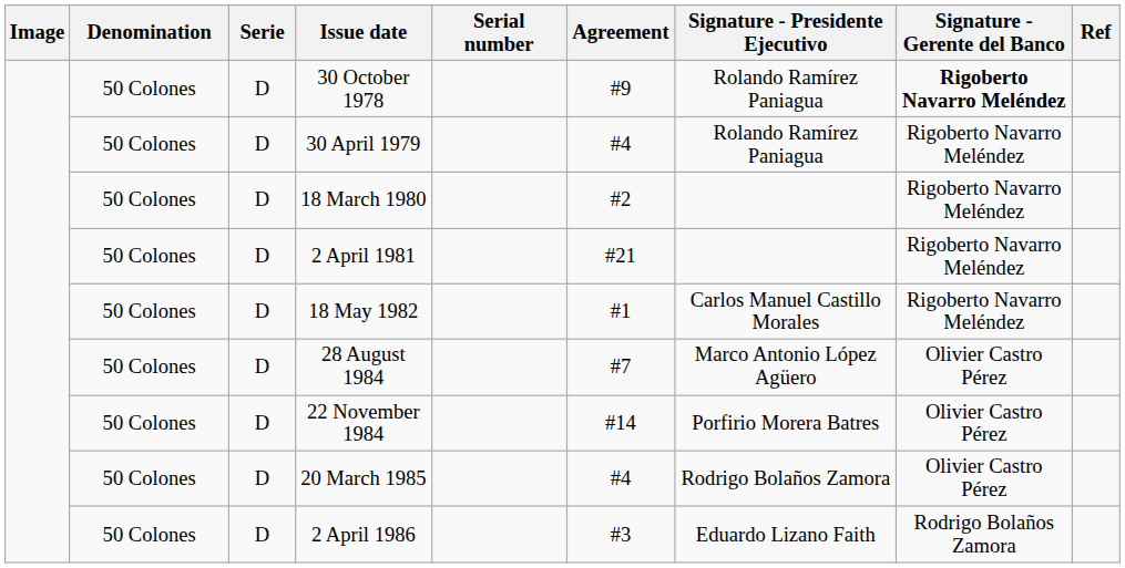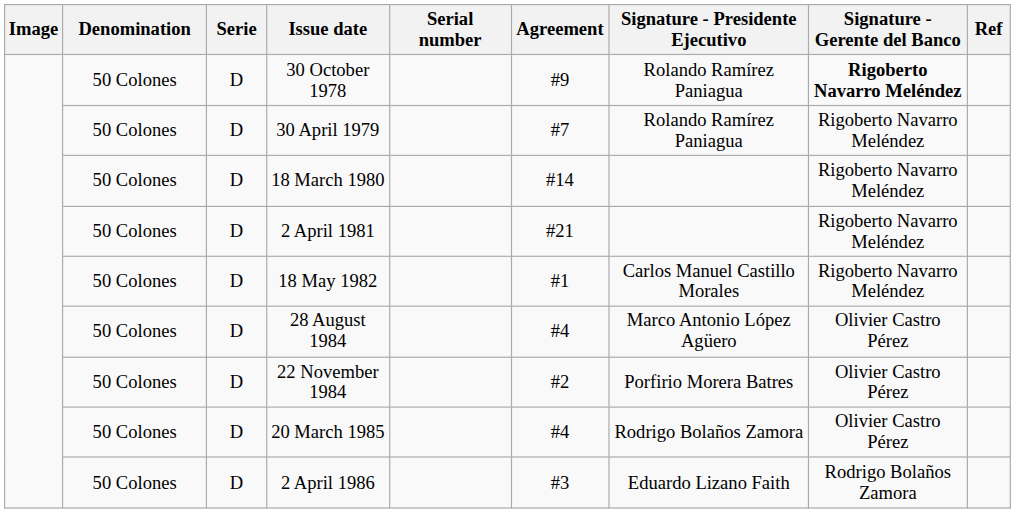 <table class="wikitable">
 <tr>
 <th>Image</th>
 <th width="150">Denomination</th>
 <th width=  60>Serie</th>
 <th width= 150>Issue date</th>
 <th width= 170>Serial number</th>
 <th width=  80>Agreement</th>
 <th width= 320>Signature - Presidente Ejecutivo</th>
 <th width= 230>Signature - Gerente del Banco</th>
 <th width=  40>Ref</th>
 </tr>
 <tr>
 <td rowspan="9"></td>
 <td align="center">50 Colones</td>
 <td align="center">D</td>
 <td align="center">30 October 1978</td>
 <td align="center"></td>
 <td align="center">#9</td>
 <td align="center">Rolando Ramírez Paniagua</td>
 <td align="center"><strong>Rigoberto Navarro Meléndez</strong></td>
 <td align="center"></td>
 </tr>
 <tr>
 <td align="center">50 Colones</td>
 <td align="center">D</td>
 <td align="center">30 April 1979</td>
 <td align="center"></td>
-<td align="center">#4</td>
+<td align="center">#7</td>
 <td align="center">Rolando Ramírez Paniagua</td>
 <td align="center">Rigoberto Navarro Meléndez</td>
 <td align="center"></td>
 </tr>
 <tr>
 <td align="center">50 Colones</td>
 <td align="center">D</td>
 <td align="center">18 March 1980</td>
 <td align="center"></td>
-<td align="center">#2</td>
+<td align="center">#14</td>
 <td align="center"></td>
 <td align="center">Rigoberto Navarro Meléndez</td>
 <td align="center"></td>
 </tr>
 <tr>
 <td align="center">50 Colones</td>
 <td align="center">D</td>
 <td align="center">2 April 1981</td>
 <td align="center"></td>
 <td align="center">#21</td>
 <td align="center"></td>
 <td align="center">Rigoberto Navarro Meléndez</td>
 <td align="center"></td>
 </tr>
 <tr>
 <td align="center">50 Colones</td>
 <td align="center">D</td>
 <td align="center">18 May 1982</td>
 <td align="center"></td>
 <td align="center">#1</td>
 <td align="center">Carlos Manuel Castillo Morales</td>
 <td align="center">Rigoberto Navarro Meléndez</td>
 <td align="center"></td>
 </tr>
 <tr>
 <td align="center">50 Colones</td>
 <td align="center">D</td>
 <td align="center">28 August 1984</td>
 <td align="center"></td>
-<td align="center">#7</td>
+<td align="center">#4</td>
 <td align="center">Marco Antonio López Agüero</td>
 <td align="center">Olivier Castro Pérez</td>
 <td align="center"></td>
 </tr>
 <tr>
 <td align="center">50 Colones</td>
 <td align="center">D</td>
 <td align="center">22 November 1984</td>
 <td align="center"></td>
-<td align="center">#14</td>
+<td align="center">#2</td>
 <td align="center">Porfirio Morera Batres</td>
 <td align="center">Olivier Castro Pérez</td>
 <td align="center"></td>
 </tr>
 <tr>
 <td align="center">50 Colones</td>
 <td align="center">D</td>
 <td align="center">20 March 1985</td>
 <td align="center"></td>
 <td align="center">#4</td>
 <td align="center">Rodrigo Bolaños Zamora</td>
 <td align="center">Olivier Castro Pérez</td>
 <td align="center"></td>
 </tr>
 <tr>
 <td align="center">50 Colones</td>
 <td align="center">D</td>
 <td align="center">2 April 1986</td>
 <td align="center"></td>
 <td align="center">#3</td>
 <td align="center">Eduardo Lizano Faith</td>
 <td align="center">Rodrigo Bolaños Zamora</td>
 <td align="center"></td>
 </tr>
 </table>
